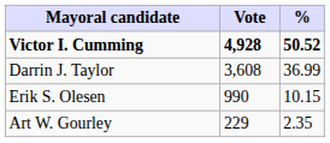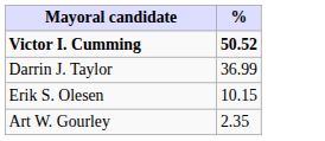 <table class="wikitable">
 <tr>
 <th style="background:#ddf;" width="200px">Mayoral candidate</th>
-<th style="background:#ddf;" width="50px">Vote</th>
 <th style="background:#ddf;" width="30px">%</th>
 </tr>
 <tr>
 <td><strong>Victor I. Cumming</strong></td>
-<td><strong>4,928</strong></td>
 <td><strong>50.52</strong></td>
 </tr>
 <tr>
 <td>Darrin J. Taylor</td>
-<td>3,608</td>
 <td>36.99</td>
 </tr>
 <tr>
 <td>Erik S. Olesen</td>
-<td>990</td>
 <td>10.15</td>
 </tr>
 <tr>
 <td>Art W. Gourley</td>
-<td>229</td>
 <td>2.35</td>
 </tr>
 </table>
